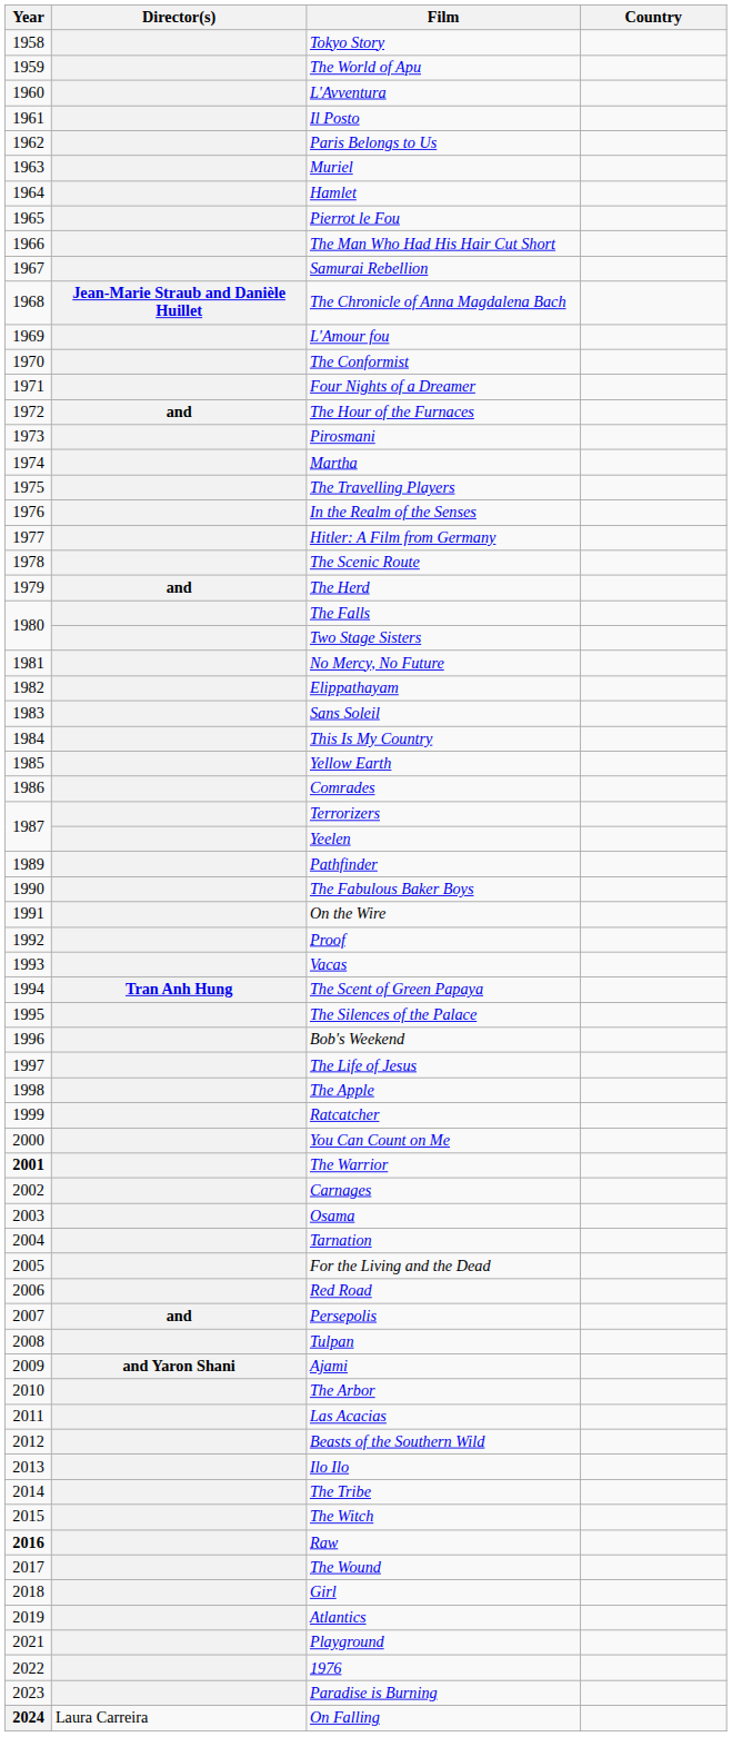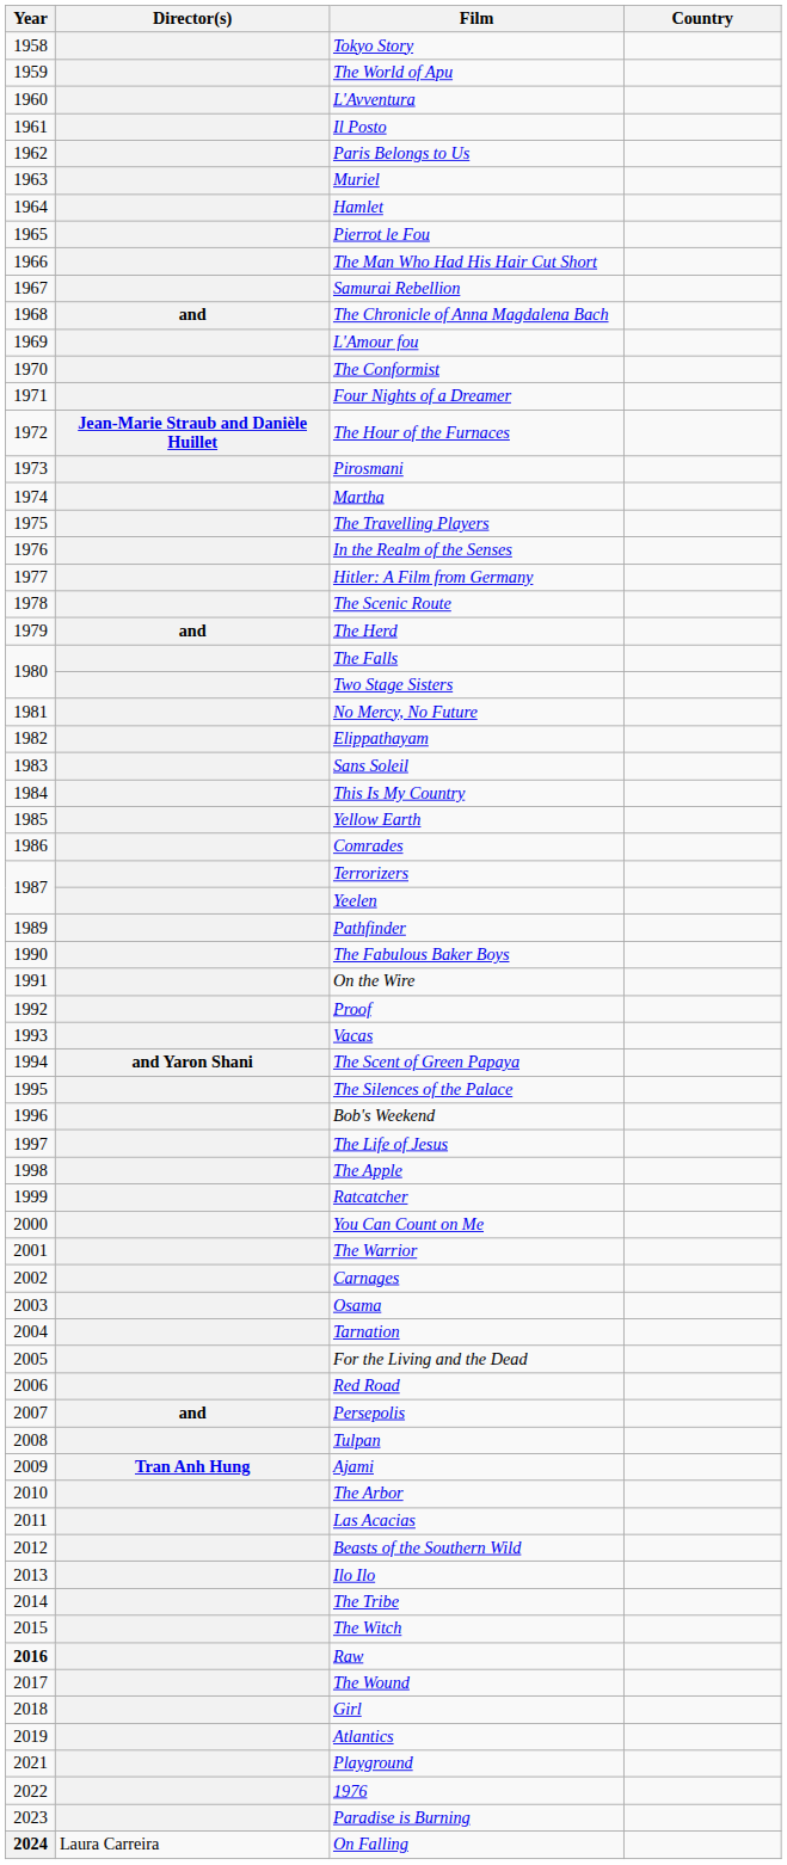 <table class="sortable wikitable plainrowheaders">
 <tr>
 <th scope="col" width=40>Year</th>
 <th scope="col" width=250>Director(s)</th>
 <th scope="col" width=270>Film</th>
 <th scope="col" width=140>Country</th>
 </tr>
 <tr>
 <td align=center>1958</td>
 <th scope=row></th>
 <td><em><a href='#'>Tokyo Story</a></em></td>
 <td></td>
 </tr>
 <tr>
 <td align=center>1959</td>
 <th scope=row></th>
 <td><em><a href='#'>The World of Apu</a></em></td>
 <td></td>
 </tr>
 <tr>
 <td align=center>1960</td>
 <th scope=row></th>
 <td><em><a href='#'>L'Avventura</a></em></td>
 <td></td>
 </tr>
 <tr>
 <td align=center>1961</td>
 <th scope=row></th>
 <td><em><a href='#'>Il Posto</a></em></td>
 <td></td>
 </tr>
 <tr>
 <td align=center>1962</td>
 <th scope=row></th>
 <td><em><a href='#'>Paris Belongs to Us</a></em></td>
 <td></td>
 </tr>
 <tr>
 <td align=center>1963</td>
 <th scope=row></th>
 <td><em><a href='#'>Muriel</a></em></td>
 <td></td>
 </tr>
 <tr>
 <td align=center>1964</td>
 <th scope=row></th>
 <td><em><a href='#'>Hamlet</a></em></td>
 <td></td>
 </tr>
 <tr>
 <td align=center>1965</td>
 <th scope=row></th>
 <td><em><a href='#'>Pierrot le Fou</a></em></td>
 <td></td>
 </tr>
 <tr>
 <td align=center>1966</td>
 <th scope=row></th>
 <td><em><a href='#'>The Man Who Had His Hair Cut Short</a></em></td>
 <td></td>
 </tr>
 <tr>
 <td align=center>1967</td>
 <th scope=row></th>
 <td><em><a href='#'>Samurai Rebellion</a></em></td>
 <td></td>
 </tr>
 <tr>
 <td align=center>1968</td>
-<th scope=row><a href='#'>Jean-Marie Straub and Danièle Huillet</a></th>
+<th scope=row> and </th>
 <td><em><a href='#'>The Chronicle of Anna Magdalena Bach</a></em></td>
 <td></td>
 </tr>
 <tr>
 <td align=center>1969</td>
 <th scope=row></th>
 <td><em><a href='#'>L'Amour fou</a></em></td>
 <td></td>
 </tr>
 <tr>
 <td align=center>1970</td>
 <th scope=row></th>
 <td><em><a href='#'>The Conformist</a></em></td>
 <td></td>
 </tr>
 <tr>
 <td align=center>1971</td>
 <th scope=row></th>
 <td><em><a href='#'>Four Nights of a Dreamer</a></em></td>
 <td></td>
 </tr>
 <tr>
 <td align=center>1972</td>
-<th scope=row> and </th>
+<th scope=row><a href='#'>Jean-Marie Straub and Danièle Huillet</a></th>
 <td><em><a href='#'>The Hour of the Furnaces</a></em></td>
 <td></td>
 </tr>
 <tr>
 <td align=center>1973</td>
 <th scope=row></th>
 <td><em><a href='#'>Pirosmani</a></em></td>
 <td></td>
 </tr>
 <tr>
 <td align=center>1974</td>
 <th scope=row></th>
 <td><em><a href='#'>Martha</a></em></td>
 <td></td>
 </tr>
 <tr>
 <td align=center>1975</td>
 <th scope=row></th>
 <td><em><a href='#'>The Travelling Players</a></em></td>
 <td></td>
 </tr>
 <tr>
 <td align=center>1976</td>
 <th scope=row></th>
 <td><em><a href='#'>In the Realm of the Senses</a></em></td>
 <td></td>
 </tr>
 <tr>
 <td align=center>1977</td>
 <th scope=row></th>
 <td><em><a href='#'>Hitler: A Film from Germany</a></em></td>
 <td></td>
 </tr>
 <tr>
 <td align=center>1978</td>
 <th scope=row></th>
 <td><em><a href='#'>The Scenic Route</a></em></td>
 <td></td>
 </tr>
 <tr>
 <td align=center>1979</td>
 <th scope=row> and </th>
 <td><em><a href='#'>The Herd</a></em></td>
 <td></td>
 </tr>
 <tr>
 <td align=center rowspan=2>1980</td>
 <th scope=row> </th>
 <td><em><a href='#'>The Falls</a></em></td>
 <td></td>
 </tr>
 <tr>
 <th scope=row> </th>
 <td><em><a href='#'>Two Stage Sisters</a></em></td>
 <td></td>
 </tr>
 <tr>
 <td align=center>1981</td>
 <th scope=row></th>
 <td><em><a href='#'>No Mercy, No Future</a></em></td>
 <td></td>
 </tr>
 <tr>
 <td align=center>1982</td>
 <th scope=row></th>
 <td><em><a href='#'>Elippathayam</a></em></td>
 <td></td>
 </tr>
 <tr>
 <td align=center>1983</td>
 <th scope=row></th>
 <td><em><a href='#'>Sans Soleil</a></em></td>
 <td></td>
 </tr>
 <tr>
 <td align=center>1984</td>
 <th scope=row></th>
 <td><em><a href='#'>This Is My Country</a></em></td>
 <td></td>
 </tr>
 <tr>
 <td align=center>1985</td>
 <th scope=row></th>
 <td><em><a href='#'>Yellow Earth</a></em></td>
 <td></td>
 </tr>
 <tr>
 <td align=center>1986</td>
 <th scope=row></th>
 <td><em><a href='#'>Comrades</a></em></td>
 <td></td>
 </tr>
 <tr>
 <td align=center rowspan=2>1987</td>
 <th scope=row> </th>
 <td><em><a href='#'>Terrorizers</a></em></td>
 <td></td>
 </tr>
 <tr>
 <th scope=row> </th>
 <td><em><a href='#'>Yeelen</a></em></td>
 <td></td>
 </tr>
 <tr>
 <td align=center>1989</td>
 <th scope=row></th>
 <td><em><a href='#'>Pathfinder</a></em></td>
 <td></td>
 </tr>
 <tr>
 <td align=center>1990</td>
 <th scope=row></th>
 <td><em><a href='#'>The Fabulous Baker Boys</a></em></td>
 <td></td>
 </tr>
 <tr>
 <td align=center>1991</td>
 <th scope=row></th>
 <td><em>On the Wire</em></td>
 <td></td>
 </tr>
 <tr>
 <td align=center>1992</td>
 <th scope=row></th>
 <td><em><a href='#'>Proof</a></em></td>
 <td></td>
 </tr>
 <tr>
 <td align=center>1993</td>
 <th scope=row></th>
 <td><em><a href='#'>Vacas</a></em></td>
 <td></td>
 </tr>
 <tr>
 <td align=center>1994</td>
-<th scope=row><a href='#'>Tran Anh Hung</a></th>
+<th scope=row> and Yaron Shani</th>
 <td><em><a href='#'>The Scent of Green Papaya</a></em></td>
 <td></td>
 </tr>
 <tr>
 <td align=center>1995</td>
 <th scope=row></th>
 <td><em><a href='#'>The Silences of the Palace</a></em></td>
 <td></td>
 </tr>
 <tr>
 <td align=center>1996</td>
 <th scope=row></th>
 <td><em>Bob's Weekend</em></td>
 <td></td>
 </tr>
 <tr>
 <td align=center>1997</td>
 <th scope=row></th>
 <td><em><a href='#'>The Life of Jesus</a></em></td>
 <td></td>
 </tr>
 <tr>
 <td align=center>1998</td>
 <th scope=row></th>
 <td><em><a href='#'>The Apple</a></em></td>
 <td></td>
 </tr>
 <tr>
 <td align=center>1999</td>
 <th scope=row></th>
 <td><em><a href='#'>Ratcatcher</a></em></td>
 <td></td>
 </tr>
 <tr>
 <td align=center>2000</td>
 <th scope=row></th>
 <td><em><a href='#'>You Can Count on Me</a></em></td>
 <td></td>
 </tr>
 <tr>
-<td align=center><strong>2001</strong></td>
+<td align=center>2001</td>
 <th scope=row></th>
 <td><em><a href='#'>The Warrior</a></em></td>
 <td></td>
 </tr>
 <tr>
 <td align=center>2002</td>
 <th scope=row></th>
 <td><em><a href='#'>Carnages</a></em></td>
 <td></td>
 </tr>
 <tr>
 <td align=center>2003</td>
 <th scope=row></th>
 <td><em><a href='#'>Osama</a></em></td>
 <td></td>
 </tr>
 <tr>
 <td align=center>2004</td>
 <th scope=row></th>
 <td><em><a href='#'>Tarnation</a></em></td>
 <td></td>
 </tr>
 <tr>
 <td align=center>2005</td>
 <th scope=row></th>
 <td><em>For the Living and the Dead</em></td>
 <td></td>
 </tr>
 <tr>
 <td align=center>2006</td>
 <th scope=row></th>
 <td><em><a href='#'>Red Road</a></em></td>
 <td></td>
 </tr>
 <tr>
 <td align=center>2007</td>
 <th scope=row> and </th>
 <td><em><a href='#'>Persepolis</a></em></td>
 <td></td>
 </tr>
 <tr>
 <td align=center>2008</td>
 <th scope=row></th>
 <td><em><a href='#'>Tulpan</a></em></td>
 <td></td>
 </tr>
 <tr>
 <td align=center>2009</td>
-<th scope=row> and Yaron Shani</th>
+<th scope=row><a href='#'>Tran Anh Hung</a></th>
 <td><em><a href='#'>Ajami</a></em></td>
 <td></td>
 </tr>
 <tr>
 <td align=center>2010</td>
 <th scope=row></th>
 <td><em><a href='#'>The Arbor</a></em></td>
 <td></td>
 </tr>
 <tr>
 <td align=center>2011</td>
 <th scope=row></th>
 <td><em><a href='#'>Las Acacias</a></em></td>
 <td></td>
 </tr>
 <tr>
 <td align=center>2012</td>
 <th scope=row></th>
 <td><em><a href='#'>Beasts of the Southern Wild</a></em></td>
 <td></td>
 </tr>
 <tr>
 <td align=center>2013</td>
 <th scope=row></th>
 <td><em><a href='#'>Ilo Ilo</a></em></td>
 <td></td>
 </tr>
 <tr>
 <td align=center>2014</td>
 <th scope=row></th>
 <td><em><a href='#'>The Tribe</a></em></td>
 <td></td>
 </tr>
 <tr>
 <td align=center>2015</td>
 <th scope=row></th>
 <td><em><a href='#'>The Witch</a></em></td>
 <td></td>
 </tr>
 <tr>
 <td align=center><strong>2016</strong></td>
 <th scope=row></th>
 <td><em><a href='#'>Raw</a></em></td>
 <td></td>
 </tr>
 <tr>
 <td align=center>2017</td>
 <th scope=row></th>
 <td><em><a href='#'>The Wound</a></em></td>
 <td></td>
 </tr>
 <tr>
 <td align=center>2018</td>
 <th scope=row></th>
 <td><em><a href='#'>Girl</a></em></td>
 <td></td>
 </tr>
 <tr>
 <td align=center>2019</td>
 <th scope=row></th>
 <td><em><a href='#'>Atlantics</a></em></td>
 <td></td>
 </tr>
 <tr>
 <td align=center>2021</td>
 <th scope=row></th>
 <td><em><a href='#'>Playground</a></em></td>
 <td></td>
 </tr>
 <tr>
 <td align=center>2022</td>
 <th scope=row></th>
 <td><em><a href='#'>1976</a></em></td>
 <td></td>
 </tr>
 <tr>
 <td align=center>2023</td>
 <th scope=row></th>
 <td><em><a href='#'>Paradise is Burning</a></em></td>
 <td></td>
 </tr>
 <tr>
 <th>2024</th>
 <td>Laura Carreira</td>
 <td><em><a href='#'>On Falling</a></em></td>
 <td></td>
 </tr>
 </table>
